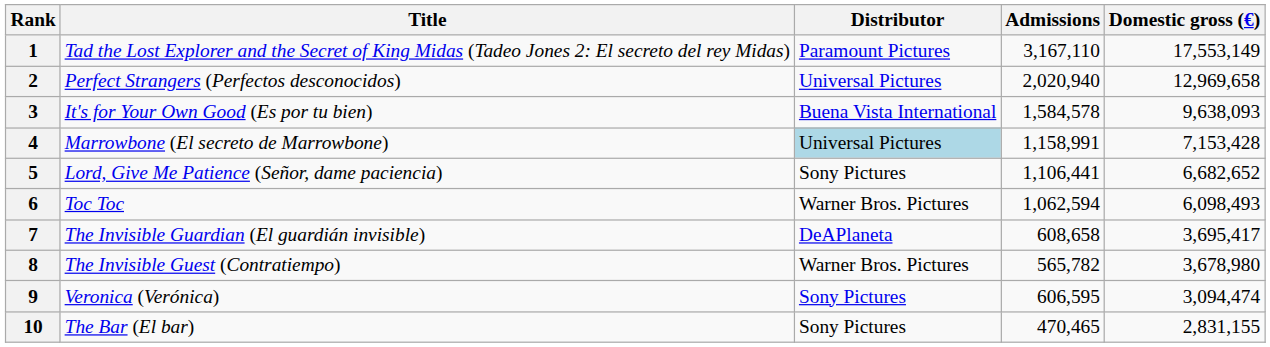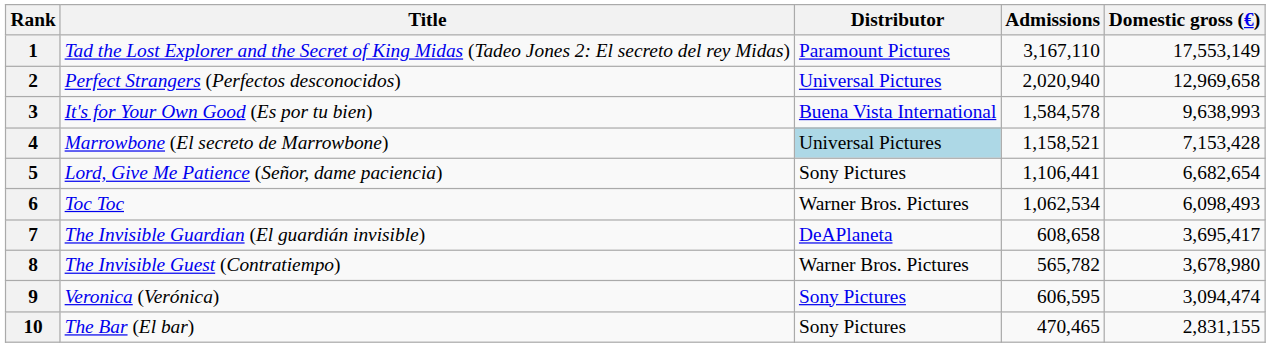 <table class="wikitable" style="margin:1em auto;">
 <tr>
 <th>Rank</th>
 <th>Title</th>
 <th>Distributor</th>
 <th>Admissions</th>
 <th>Domestic gross (<a href='#'>€</a>)</th>
 </tr>
 <tr>
 <th align = "center">1</th>
 <td><em><a href='#'>Tad the Lost Explorer and the Secret of King Midas</a></em> (<em>Tadeo Jones 2: El secreto del rey Midas</em>)</td>
 <td><a href='#'>Paramount Pictures</a></td>
 <td align = "right">3,167,110</td>
 <td align = "right">17,553,149</td>
 </tr>
 <tr>
 <th align = "center">2</th>
 <td><em><a href='#'>Perfect Strangers</a></em> (<em>Perfectos desconocidos</em>)</td>
 <td><a href='#'>Universal Pictures</a></td>
 <td align = "right">2,020,940</td>
 <td align = "right">12,969,658</td>
 </tr>
 <tr>
 <th align = "center">3</th>
 <td><em><a href='#'>It's for Your Own Good</a></em> (<em>Es por tu bien</em>)</td>
 <td><a href='#'>Buena Vista International</a></td>
 <td align = "right">1,584,578</td>
-<td align = "right">9,638,093</td>
+<td align = "right">9,638,993</td>
 </tr>
 <tr>
 <th align = "center">4</th>
 <td><em><a href='#'>Marrowbone</a></em> (<em>El secreto de Marrowbone</em>)</td>
 <td style="background: lightblue;">Universal Pictures</td>
-<td align = "right">1,158,991</td>
+<td align = "right">1,158,521</td>
 <td align = "right">7,153,428</td>
 </tr>
 <tr>
 <th align = "center">5</th>
 <td><em><a href='#'>Lord, Give Me Patience</a></em> (<em>Señor, dame paciencia</em>)</td>
 <td>Sony Pictures</td>
 <td align = "right">1,106,441</td>
-<td align = "right">6,682,652</td>
+<td align = "right">6,682,654</td>
 </tr>
 <tr>
 <th align = "center">6</th>
 <td><em><a href='#'>Toc Toc</a></em></td>
 <td>Warner Bros. Pictures</td>
-<td align = "right">1,062,594</td>
+<td align = "right">1,062,534</td>
 <td align = "right">6,098,493</td>
 </tr>
 <tr>
 <th align = "center">7</th>
 <td><em><a href='#'>The Invisible Guardian</a></em> (<em>El guardián invisible</em>)</td>
 <td><a href='#'>DeAPlaneta</a></td>
 <td align = "right">608,658</td>
 <td align = "right">3,695,417</td>
 </tr>
 <tr>
 <th align = "center">8</th>
 <td><em><a href='#'>The Invisible Guest</a></em> (<em>Contratiempo</em>)</td>
 <td>Warner Bros. Pictures</td>
 <td align = "right">565,782</td>
 <td align = "right">3,678,980</td>
 </tr>
 <tr>
 <th align = "center">9</th>
 <td><em><a href='#'>Veronica</a></em> (<em>Verónica</em>)</td>
 <td><a href='#'>Sony Pictures</a></td>
 <td align = "right">606,595</td>
 <td align = "right">3,094,474</td>
 </tr>
 <tr>
 <th align = "center">10</th>
 <td><em><a href='#'>The Bar</a></em> (<em>El bar</em>)</td>
 <td>Sony Pictures</td>
 <td align = "right">470,465</td>
 <td align = "right">2,831,155</td>
 </tr>
 </table>
